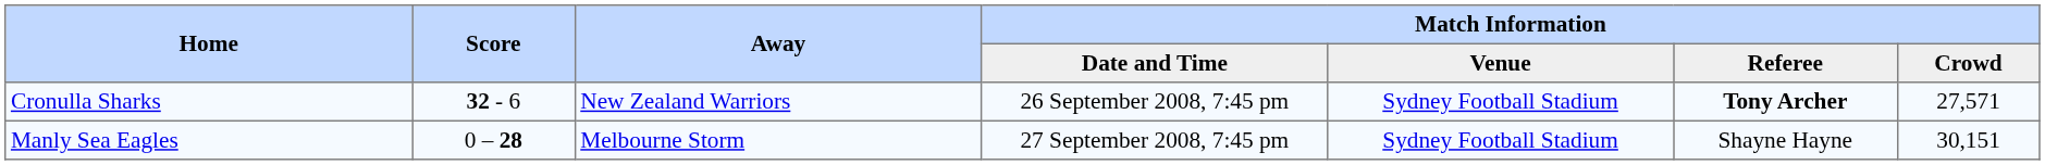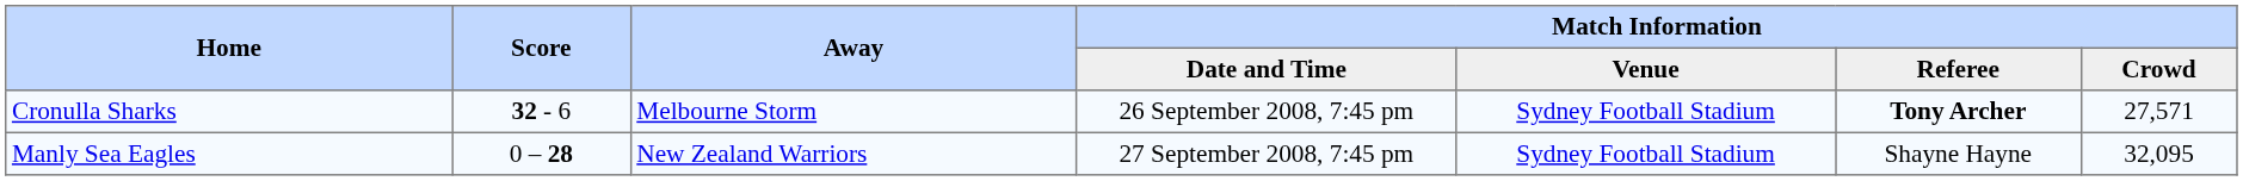 <table border=1 style="border-collapse:collapse; font-size:90%; text-align:center;" cellpadding=3 cellspacing=0 width=100%>
 <tr bgcolor=#C1D8FF>
 <th rowspan=2 width=20%>Home</th>
 <th rowspan=2 width=8%>Score</th>
 <th rowspan=2 width=20%>Away</th>
 <th colspan=6>Match Information</th>
 </tr>
 <tr bgcolor=#EFEFEF>
 <th width=17%>Date and Time</th>
 <th width=17%>Venue</th>
 <th width=11%>Referee</th>
 <th width=7%>Crowd</th>
 </tr>
 <tr bgcolor=#F5FAFF>
 <td align=left> <a href='#'>Cronulla Sharks</a></td>
 <td><strong>32</strong> - 6</td>
-<td align=left> <a href='#'>New Zealand Warriors</a></td>
+<td align=left> <a href='#'>Melbourne Storm</a></td>
 <td>26 September 2008, 7:45 pm</td>
 <td><a href='#'>Sydney Football Stadium</a></td>
 <td><strong>Tony Archer</strong></td>
 <td>27,571</td>
 </tr>
 <tr bgcolor=#F5FAFF>
 <td align=left> <a href='#'>Manly Sea Eagles</a></td>
 <td>0 – <strong>28</strong></td>
-<td align=left> <a href='#'>Melbourne Storm</a></td>
+<td align=left> <a href='#'>New Zealand Warriors</a></td>
 <td>27 September 2008, 7:45 pm</td>
 <td><a href='#'>Sydney Football Stadium</a></td>
 <td>Shayne Hayne</td>
-<td>30,151</td>
+<td>32,095</td>
 </tr>
 </table>
